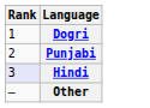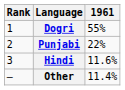 <table class="wikitable">
 <tr>
 <th>Rank</th>
 <th>Language</th>
+<th>1961</th>
 </tr>
 <tr>
 <td>1</td>
 <th><a href='#'>Dogri</a></th>
+<td>55%</td>
 </tr>
 <tr>
 <td>2</td>
 <th><a href='#'>Punjabi</a></th>
+<td>22%</td>
 </tr>
 <tr>
-<td style="background: lavender;">3</td>
+<td>3</td>
 <th><a href='#'>Hindi</a></th>
+<td>11.6%</td>
 </tr>
 <tr>
 <td>—</td>
 <th>Other</th>
+<td>11.4%</td>
 </tr>
 </table>
